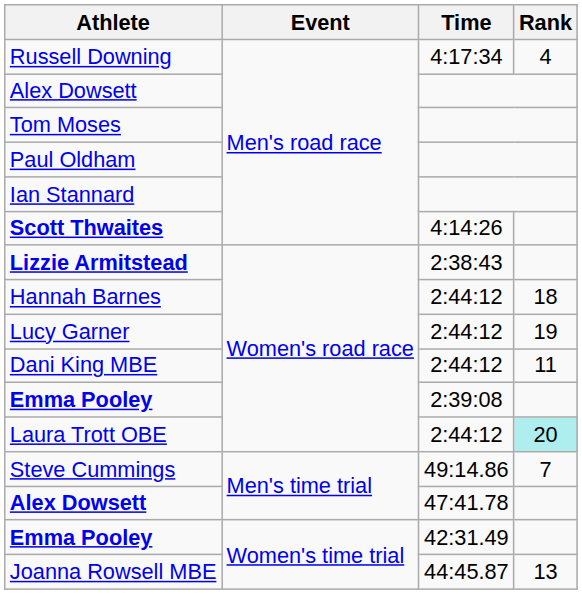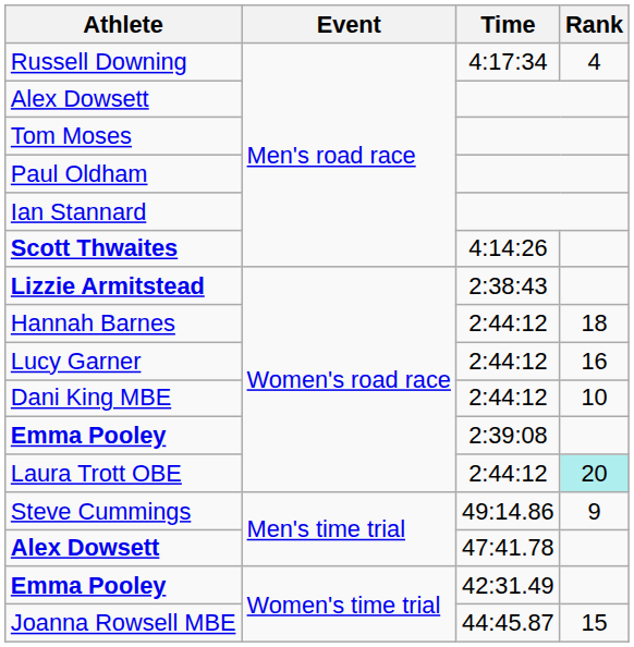 <table class="wikitable" style="font-size:90%;">
 <tr>
 <th>Athlete</th>
 <th>Event</th>
 <th>Time</th>
 <th>Rank</th>
 </tr>
 <tr align=center>
 <td align=left><a href='#'>Russell Downing</a></td>
 <td style="text-align:left;" rowspan="6"><a href='#'>Men's road race</a></td>
 <td>4:17:34</td>
 <td>4</td>
 </tr>
 <tr align=center>
 <td align=left><a href='#'>Alex Dowsett</a></td>
 <td colspan=2></td>
 </tr>
 <tr align=center>
 <td align=left><a href='#'>Tom Moses</a></td>
 <td colspan=2></td>
 </tr>
 <tr align=center>
 <td align=left><a href='#'>Paul Oldham</a></td>
 <td colspan=2></td>
 </tr>
 <tr align=center>
 <td align=left><a href='#'>Ian Stannard</a></td>
 <td colspan=2></td>
 </tr>
 <tr align=center>
 <td align=left><strong><a href='#'>Scott Thwaites</a></strong></td>
 <td>4:14:26</td>
 <td></td>
 </tr>
 <tr align=center>
 <td align=left><strong><a href='#'>Lizzie Armitstead</a></strong></td>
 <td style="text-align:left;" rowspan="6"><a href='#'>Women's road race</a></td>
 <td>2:38:43</td>
 <td></td>
 </tr>
 <tr align=center>
 <td align=left><a href='#'>Hannah Barnes</a></td>
 <td>2:44:12</td>
 <td>18</td>
 </tr>
 <tr align=center>
 <td align=left><a href='#'>Lucy Garner</a></td>
 <td>2:44:12</td>
-<td>19</td>
+<td>16</td>
 </tr>
 <tr align=center>
 <td align=left><a href='#'>Dani King MBE</a></td>
 <td>2:44:12</td>
-<td>11</td>
+<td>10</td>
 </tr>
 <tr align=center>
 <td align=left><strong><a href='#'>Emma Pooley</a></strong></td>
 <td>2:39:08</td>
 <td></td>
 </tr>
 <tr align=center>
 <td align=left><a href='#'>Laura Trott OBE</a></td>
 <td>2:44:12</td>
 <td style="background: paleturquoise;">20</td>
 </tr>
 <tr align=center>
 <td align=left><a href='#'>Steve Cummings</a></td>
 <td style="text-align:left;" rowspan="2"><a href='#'>Men's time trial</a></td>
 <td>49:14.86</td>
-<td>7</td>
+<td>9</td>
 </tr>
 <tr align=center>
 <td align=left><strong><a href='#'>Alex Dowsett</a></strong></td>
 <td>47:41.78</td>
 <td></td>
 </tr>
 <tr align=center>
 <td align=left><strong><a href='#'>Emma Pooley</a></strong></td>
 <td style="text-align:left;" rowspan="2"><a href='#'>Women's time trial</a></td>
 <td>42:31.49</td>
 <td></td>
 </tr>
 <tr align=center>
 <td align=left><a href='#'>Joanna Rowsell MBE</a></td>
 <td>44:45.87</td>
-<td>13</td>
+<td>15</td>
 </tr>
 </table>
